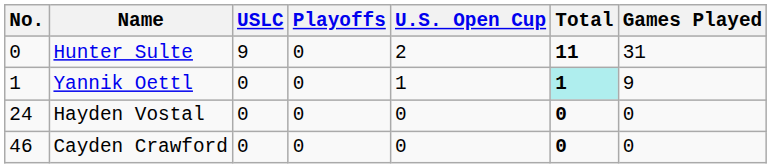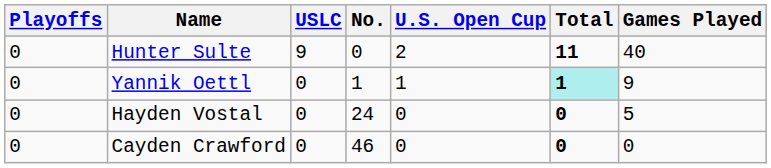 <table class="wikitable sortable">
 <tr>
-<th>No.</th>
+<th><a href='#'>Playoffs</a></th>
 <th>Name</th>
 <th><a href='#'>USLC</a></th>
-<th><a href='#'>Playoffs</a></th>
+<th>No.</th>
 <th><a href='#'>U.S. Open Cup</a></th>
 <th><strong>Total</strong></th>
 <th><strong>Games Played</strong></th>
 </tr>
 <tr>
 <td>0</td>
 <td> <a href='#'>Hunter Sulte</a></td>
 <td>9</td>
 <td>0</td>
 <td>2</td>
 <td><strong>11</strong></td>
-<td>31</td>
+<td>40</td>
 </tr>
 <tr>
-<td>1</td>
+<td>0</td>
 <td align="left"> <a href='#'>Yannik Oettl</a></td>
 <td>0</td>
-<td>0</td>
+<td>1</td>
 <td>1</td>
 <td style="background: paleturquoise;"><strong>1</strong></td>
 <td>9</td>
 </tr>
 <tr>
-<td>24</td>
+<td>0</td>
 <td align="left"> Hayden Vostal</td>
 <td>0</td>
-<td>0</td>
+<td>24</td>
 <td>0</td>
 <td><strong>0</strong></td>
-<td>0</td>
+<td>5</td>
 </tr>
 <tr>
-<td>46</td>
+<td>0</td>
 <td> Cayden Crawford</td>
 <td>0</td>
-<td>0</td>
+<td>46</td>
 <td>0</td>
 <td><strong>0</strong></td>
 <td>0</td>
 </tr>
 </table>
